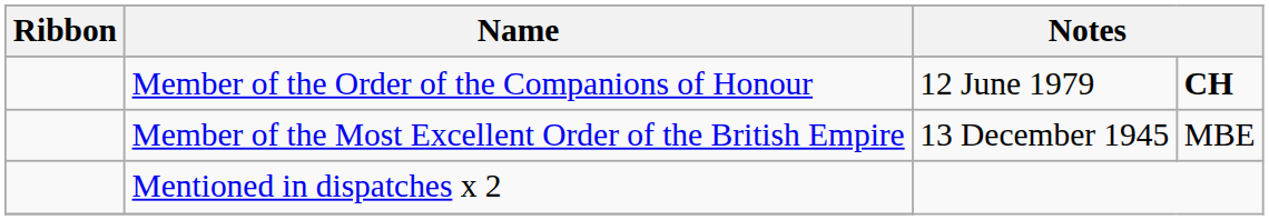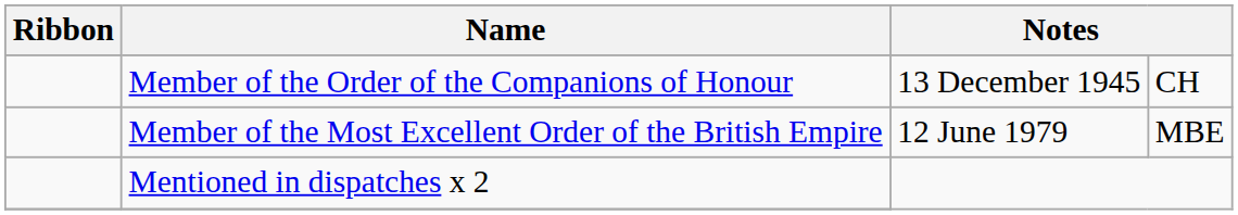 <table class="wikitable">
 <tr>
 <th>Ribbon</th>
 <th>Name</th>
 <th colspan=2>Notes</th>
 </tr>
 <tr>
 <td></td>
 <td><a href='#'>Member of the Order of the Companions of Honour</a></td>
-<td>12 June 1979</td>
-<td><strong>CH</strong></td>
+<td>13 December 1945</td>
+<td>CH</td>
 </tr>
 <tr>
 <td></td>
 <td><a href='#'>Member of the Most Excellent Order of the British Empire</a></td>
-<td>13 December 1945</td>
+<td>12 June 1979</td>
 <td>MBE</td>
 </tr>
 <tr>
 <td></td>
 <td><a href='#'>Mentioned in dispatches</a> x 2</td>
 </tr>
 <tr>
 </tr>
 </table>
